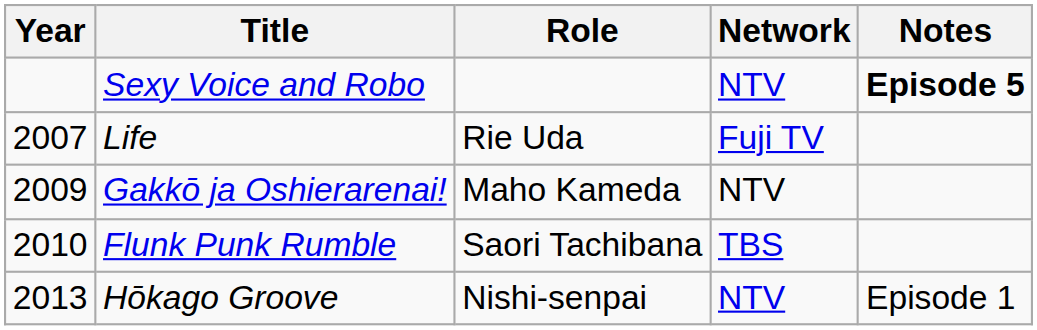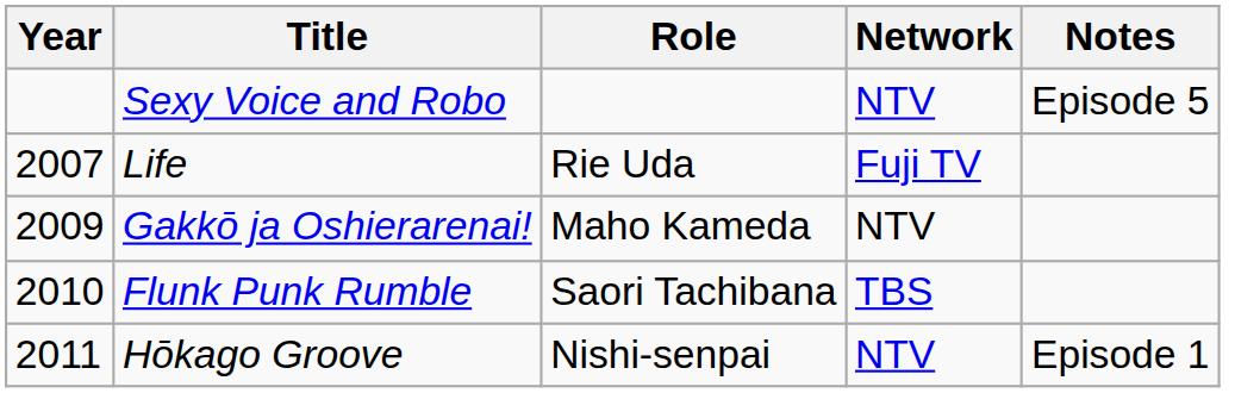 <table class="wikitable">
 <tr>
 <th>Year</th>
 <th>Title</th>
 <th>Role</th>
 <th>Network</th>
 <th>Notes</th>
 </tr>
 <tr>
 <td></td>
 <td><em><a href='#'>Sexy Voice and Robo</a></em></td>
 <td></td>
 <td><a href='#'>NTV</a></td>
-<td><strong>Episode 5</strong></td>
+<td>Episode 5</td>
 </tr>
 <tr>
 <td>2007</td>
 <td><em>Life</em></td>
 <td>Rie Uda</td>
 <td><a href='#'>Fuji TV</a></td>
 <td></td>
 </tr>
 <tr>
 <td>2009</td>
 <td><em><a href='#'>Gakkō ja Oshierarenai!</a></em></td>
 <td>Maho Kameda</td>
 <td>NTV</td>
 <td></td>
 </tr>
 <tr>
 <td>2010</td>
 <td><em><a href='#'>Flunk Punk Rumble</a></em></td>
 <td>Saori Tachibana</td>
 <td><a href='#'>TBS</a></td>
 <td></td>
 </tr>
 <tr>
-<td>2013</td>
+<td>2011</td>
 <td><em>Hōkago Groove</em></td>
 <td>Nishi-senpai</td>
 <td><a href='#'>NTV</a></td>
 <td>Episode 1</td>
 </tr>
 </table>
